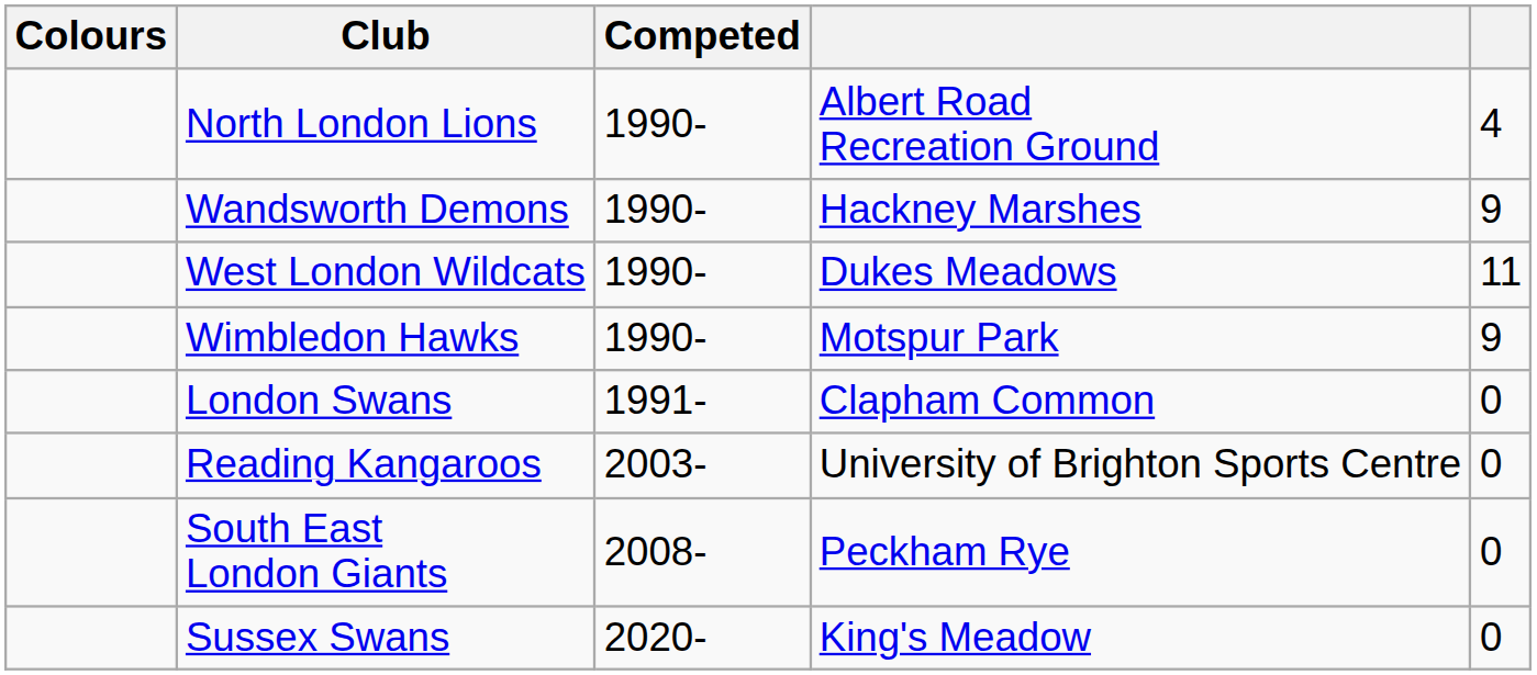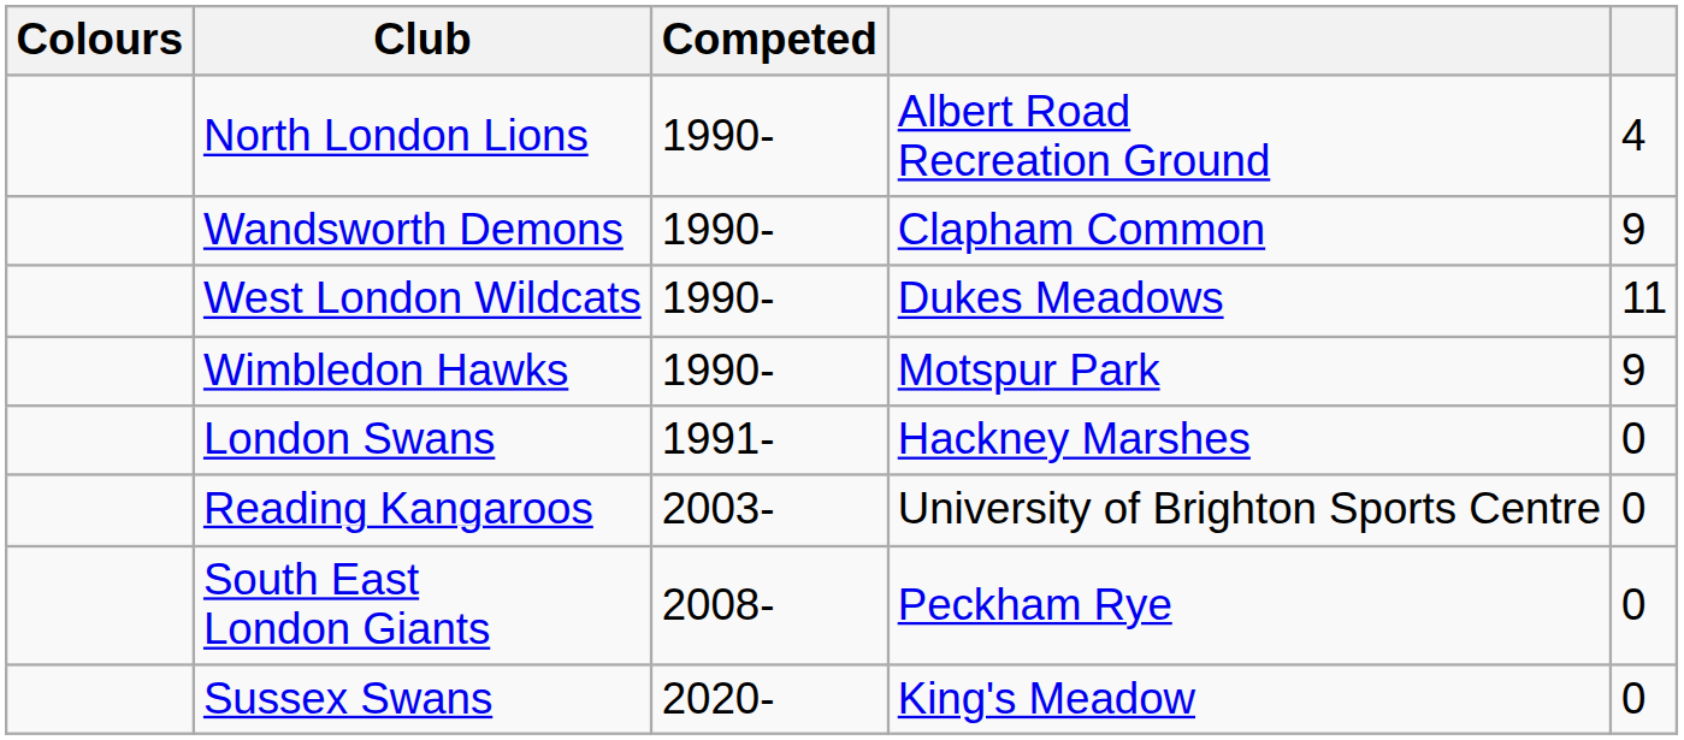 <table class="wikitable">
 <tr>
 <th>Colours</th>
 <th>Club</th>
 <th>Competed</th>
 <th></th>
 <th></th>
 </tr>
 <tr>
 <td></td>
 <td><a href='#'>North London Lions</a></td>
 <td>1990-</td>
 <td><a href='#'>Albert Road<br> Recreation Ground</a></td>
 <td>4</td>
 </tr>
 <tr>
 <td></td>
 <td><a href='#'>Wandsworth Demons</a></td>
 <td>1990-</td>
-<td><a href='#'>Hackney Marshes</a></td>
+<td><a href='#'>Clapham Common</a></td>
 <td>9</td>
 </tr>
 <tr>
 <td></td>
 <td><a href='#'>West London Wildcats</a></td>
 <td>1990-</td>
 <td><a href='#'>Dukes Meadows</a></td>
 <td>11</td>
 </tr>
 <tr>
 <td></td>
 <td><a href='#'>Wimbledon Hawks</a></td>
 <td>1990-</td>
 <td><a href='#'>Motspur Park</a></td>
 <td>9</td>
 </tr>
 <tr>
 <td></td>
 <td><a href='#'>London Swans</a></td>
 <td>1991-</td>
-<td><a href='#'>Clapham Common</a></td>
+<td><a href='#'>Hackney Marshes</a></td>
 <td>0</td>
 </tr>
 <tr>
 <td></td>
 <td><a href='#'>Reading Kangaroos</a></td>
 <td>2003-</td>
 <td>University of Brighton Sports Centre</td>
 <td>0</td>
 </tr>
 <tr>
 <td></td>
 <td><a href='#'>South East<br>London Giants</a></td>
 <td>2008-</td>
 <td><a href='#'>Peckham Rye</a></td>
 <td>0</td>
 </tr>
 <tr>
 <td></td>
 <td><a href='#'>Sussex Swans</a></td>
 <td>2020-</td>
 <td><a href='#'>King's Meadow</a></td>
 <td>0</td>
 </tr>
 </table>
